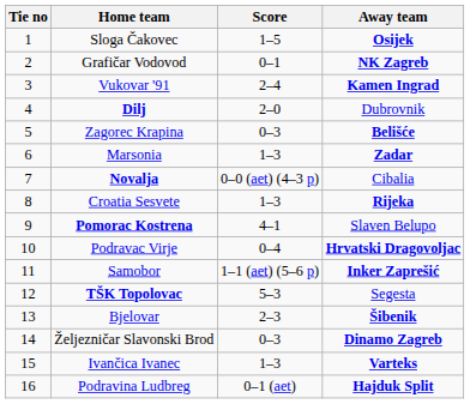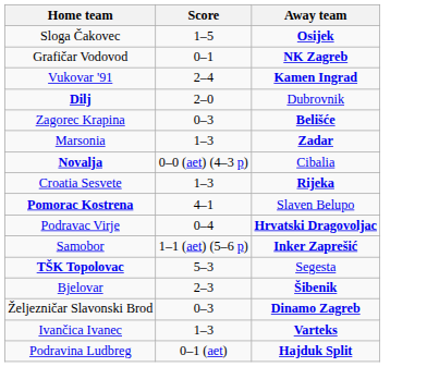 <table class="wikitable" style="text-align: center">
 <tr>
-<th>Tie no</th>
 <th>Home team</th>
 <th>Score</th>
 <th>Away team</th>
 </tr>
 <tr>
-<td>1</td>
 <td>Sloga Čakovec</td>
 <td>1–5</td>
 <td><strong><a href='#'>Osijek</a></strong></td>
 </tr>
 <tr>
-<td>2</td>
 <td>Grafičar Vodovod</td>
 <td>0–1</td>
 <td><strong><a href='#'>NK Zagreb</a></strong></td>
 </tr>
 <tr>
-<td>3</td>
 <td><a href='#'>Vukovar '91</a></td>
 <td>2–4</td>
 <td><strong><a href='#'>Kamen Ingrad</a></strong></td>
 </tr>
 <tr>
-<td>4</td>
 <td><strong><a href='#'>Dilj</a></strong></td>
 <td>2–0</td>
 <td><a href='#'>Dubrovnik</a></td>
 </tr>
 <tr>
-<td>5</td>
 <td><a href='#'>Zagorec Krapina</a></td>
 <td>0–3</td>
 <td><strong><a href='#'>Belišće</a></strong></td>
 </tr>
 <tr>
-<td>6</td>
 <td><a href='#'>Marsonia</a></td>
 <td>1–3</td>
 <td><strong><a href='#'>Zadar</a></strong></td>
 </tr>
 <tr>
-<td>7</td>
 <td><strong><a href='#'>Novalja</a></strong></td>
 <td>0–0 (<a href='#'>aet</a>) (4–3 <a href='#'>p</a>)</td>
 <td><a href='#'>Cibalia</a></td>
 </tr>
 <tr>
-<td>8</td>
 <td><a href='#'>Croatia Sesvete</a></td>
 <td>1–3</td>
 <td><strong><a href='#'>Rijeka</a></strong></td>
 </tr>
 <tr>
-<td>9</td>
 <td><strong><a href='#'>Pomorac Kostrena</a></strong></td>
 <td>4–1</td>
 <td><a href='#'>Slaven Belupo</a></td>
 </tr>
 <tr>
-<td>10</td>
 <td><a href='#'>Podravac Virje</a></td>
 <td>0–4</td>
 <td><strong><a href='#'>Hrvatski Dragovoljac</a></strong></td>
 </tr>
 <tr>
-<td>11</td>
 <td><a href='#'>Samobor</a></td>
 <td>1–1 (<a href='#'>aet</a>) (5–6 <a href='#'>p</a>)</td>
 <td><strong><a href='#'>Inker Zaprešić</a></strong></td>
 </tr>
 <tr>
-<td>12</td>
 <td><strong><a href='#'>TŠK Topolovac</a></strong></td>
 <td>5–3</td>
 <td><a href='#'>Segesta</a></td>
 </tr>
 <tr>
-<td>13</td>
 <td><a href='#'>Bjelovar</a></td>
 <td>2–3</td>
 <td><strong><a href='#'>Šibenik</a></strong></td>
 </tr>
 <tr>
-<td>14</td>
 <td>Željezničar Slavonski Brod</td>
 <td>0–3</td>
 <td><strong><a href='#'>Dinamo Zagreb</a></strong></td>
 </tr>
 <tr>
-<td>15</td>
 <td><a href='#'>Ivančica Ivanec</a></td>
 <td>1–3</td>
 <td><strong><a href='#'>Varteks</a></strong></td>
 </tr>
 <tr>
-<td>16</td>
 <td><a href='#'>Podravina Ludbreg</a></td>
 <td>0–1 (<a href='#'>aet</a>)</td>
 <td><strong><a href='#'>Hajduk Split</a></strong></td>
 </tr>
 </table>
